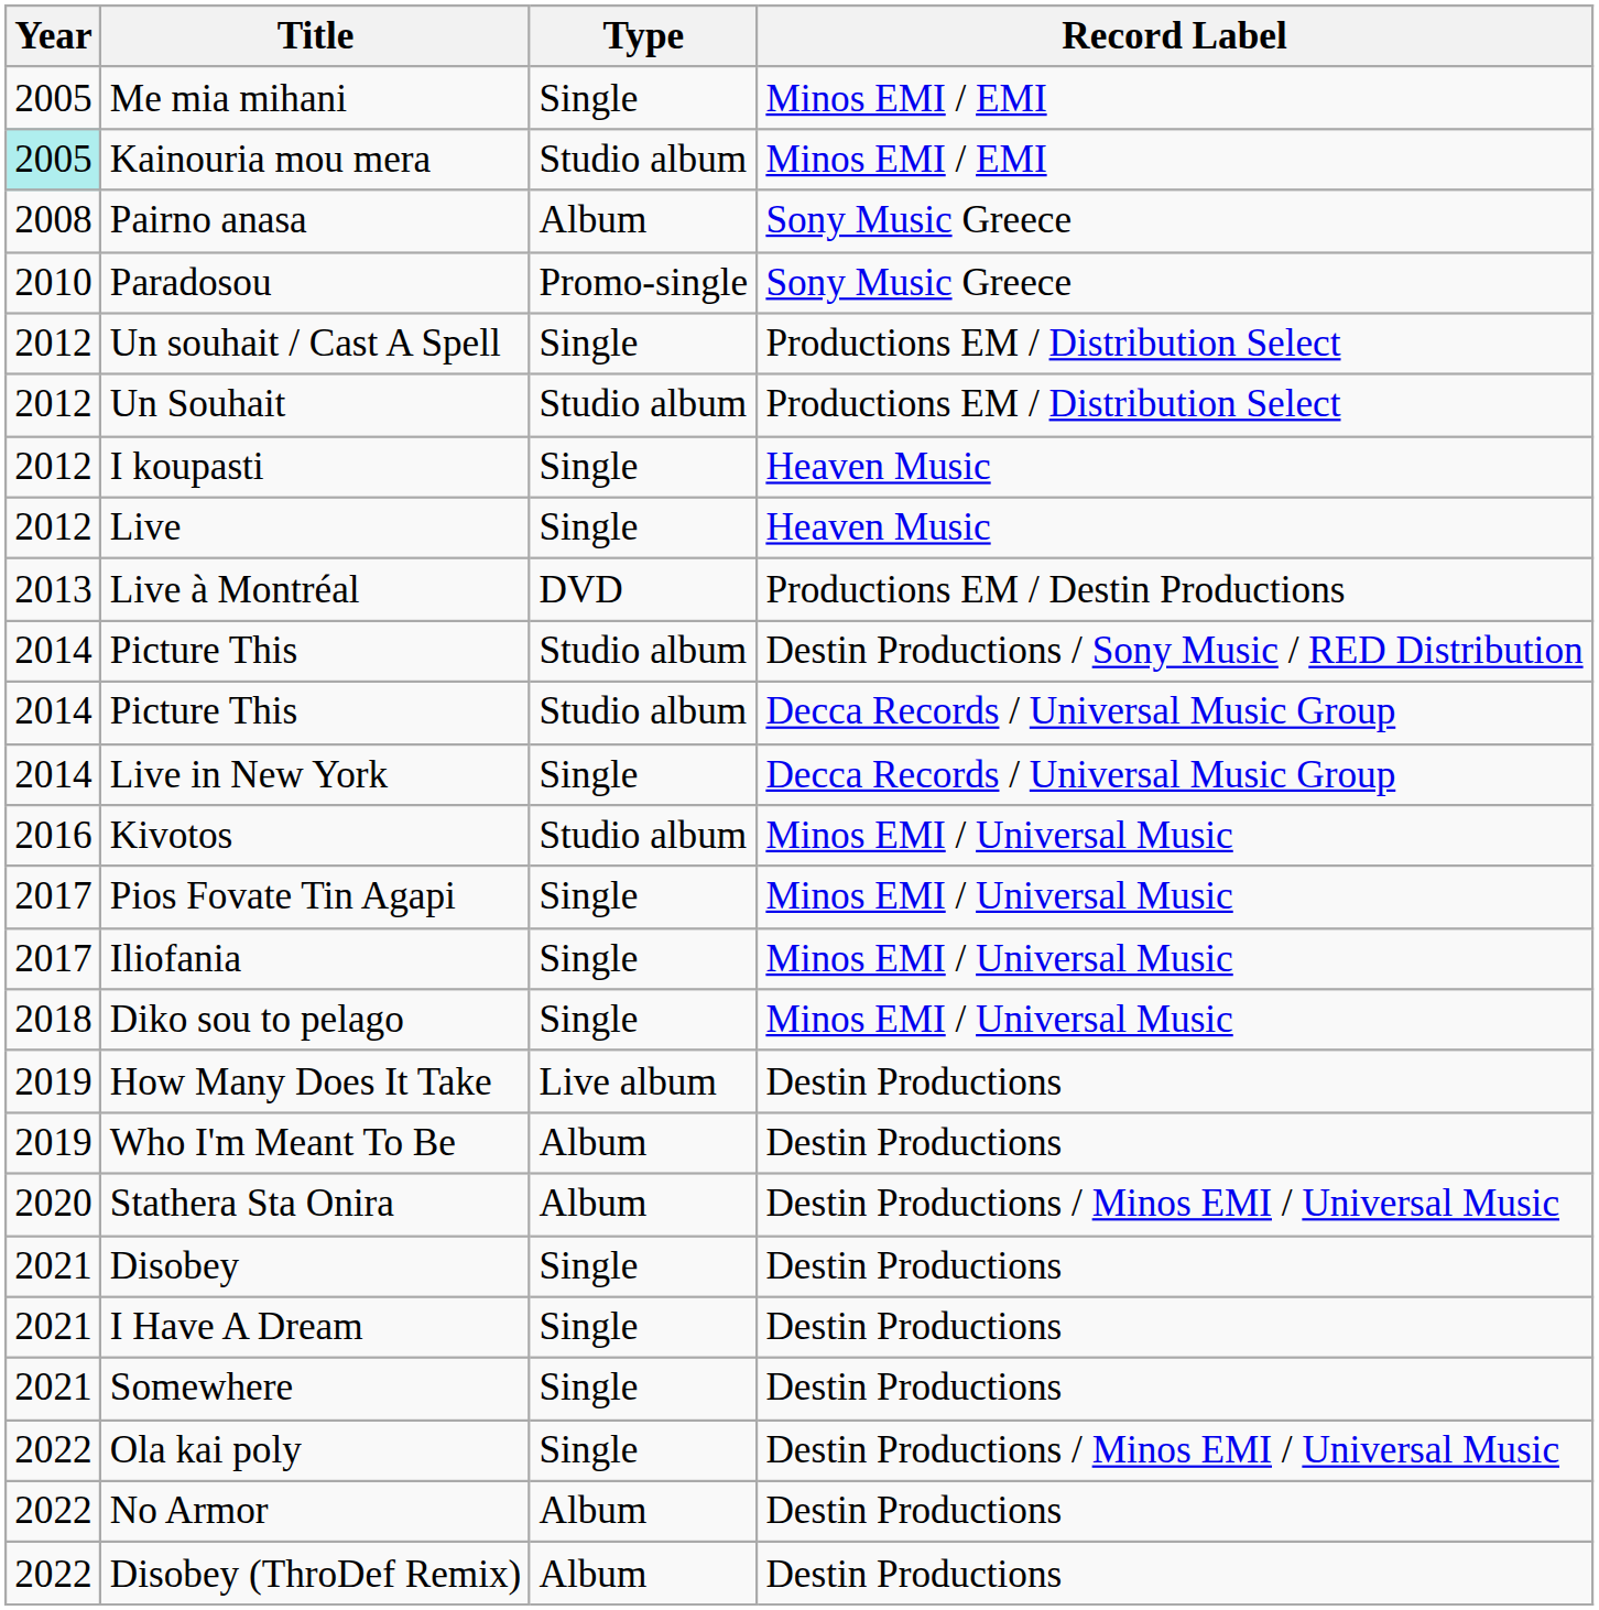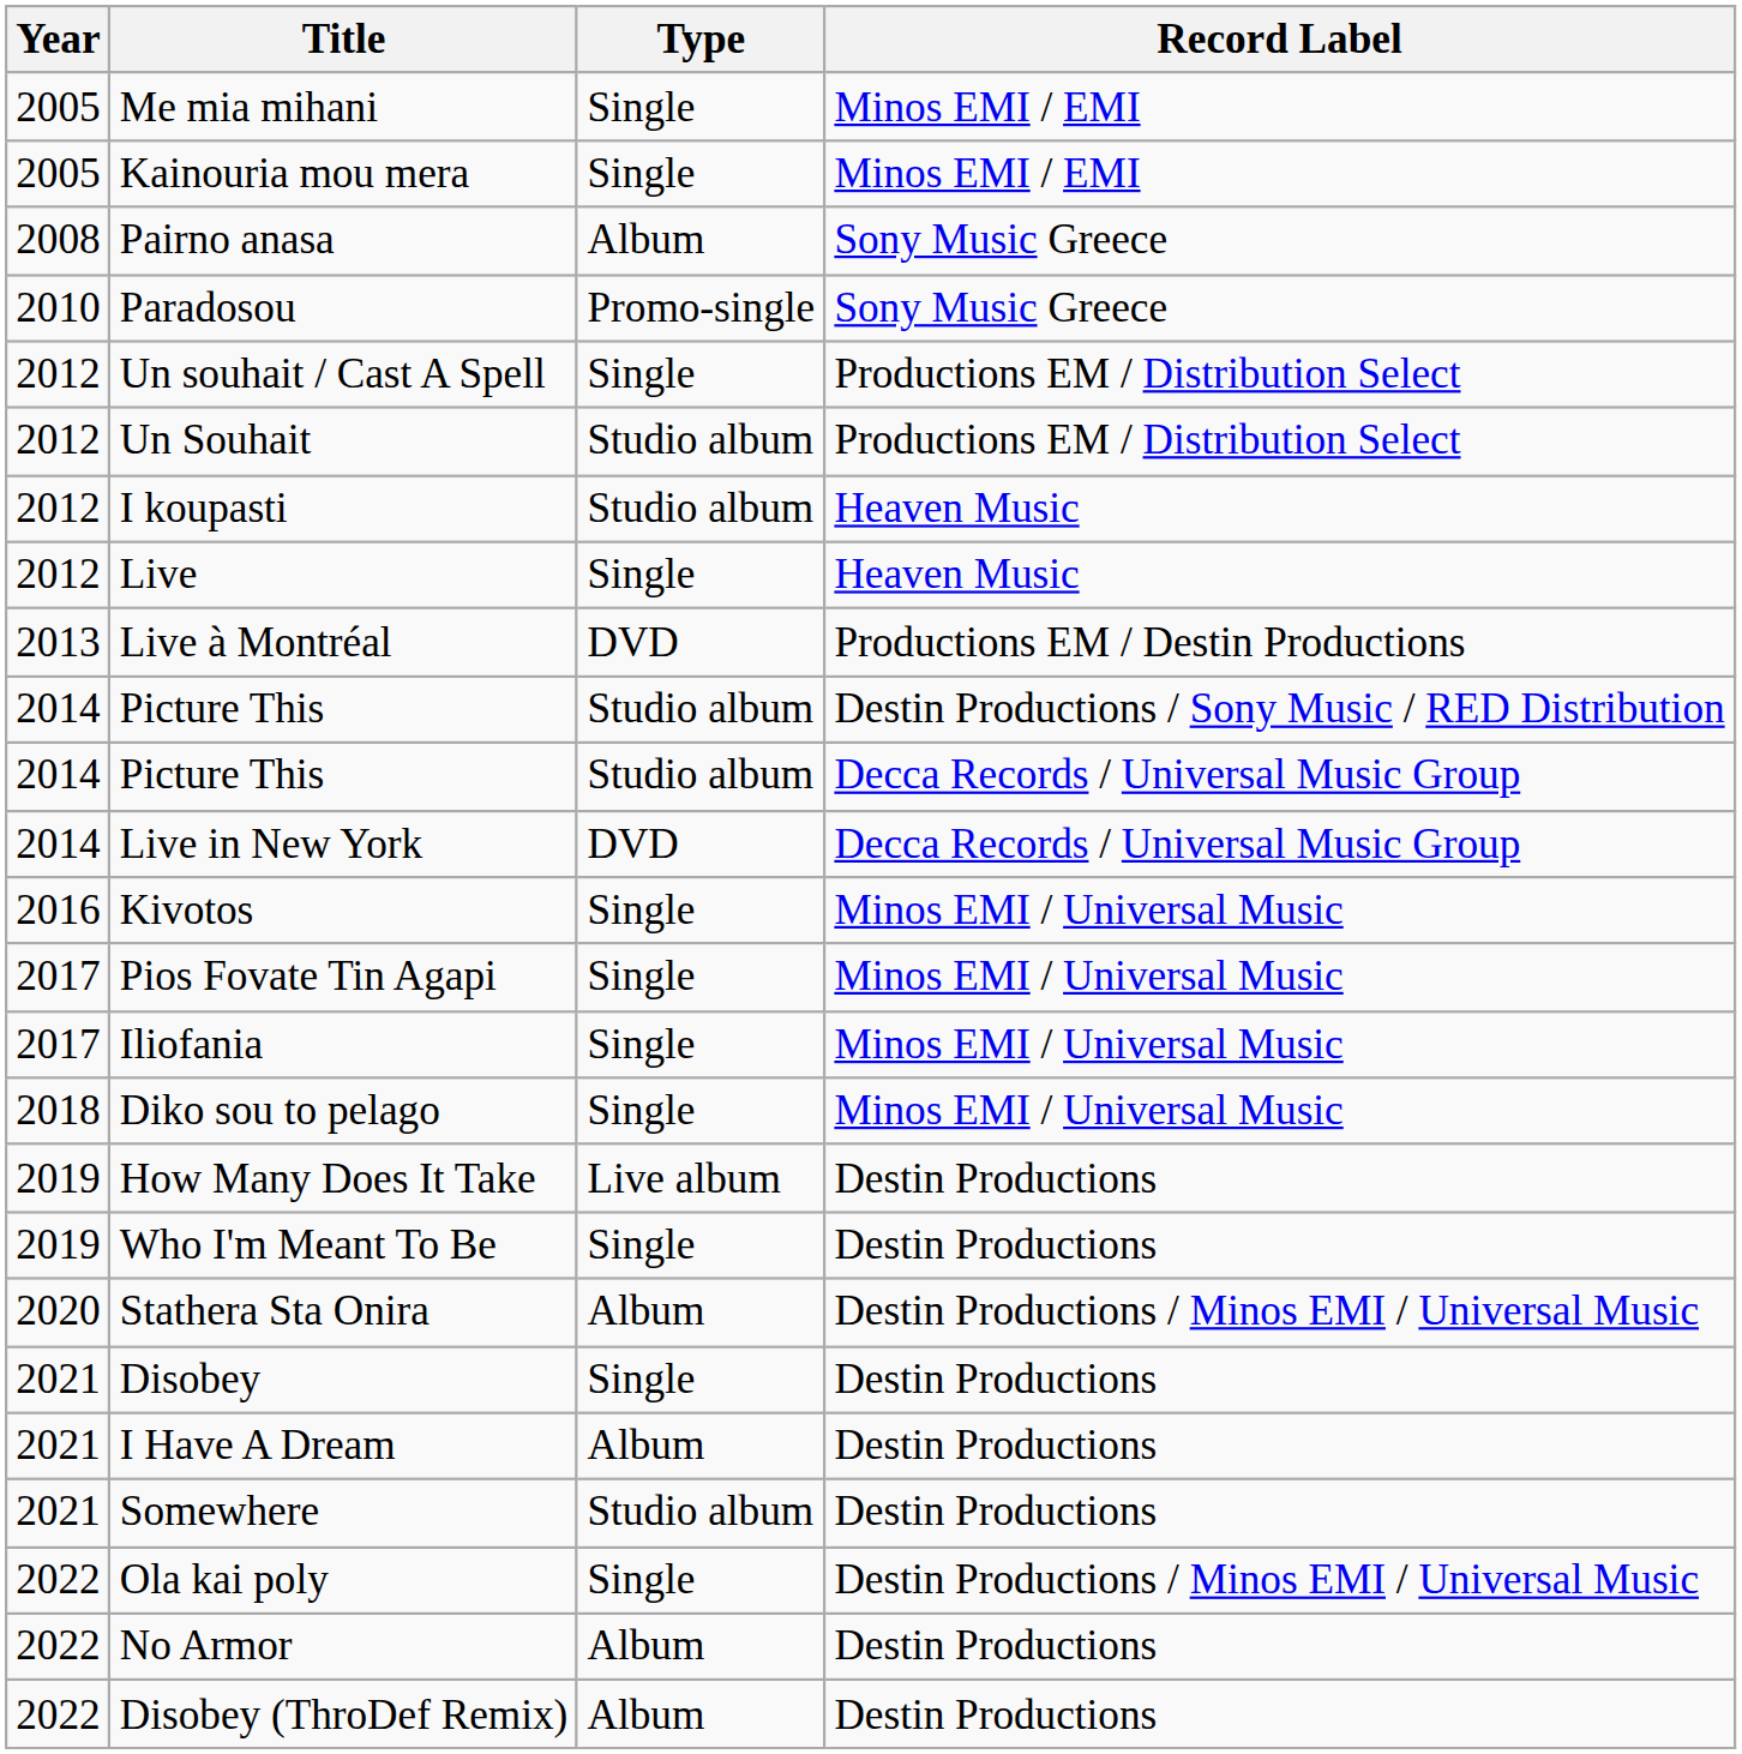 <table class="wikitable">
 <tr>
 <th>Year</th>
 <th>Title</th>
 <th>Type</th>
 <th>Record Label</th>
 </tr>
 <tr>
 <td>2005</td>
 <td>Me mia mihani</td>
 <td>Single</td>
 <td><a href='#'>Minos EMI</a> / <a href='#'>EMI</a></td>
 </tr>
 <tr>
-<td style="background: paleturquoise;">2005</td>
+<td>2005</td>
 <td>Kainouria mou mera</td>
-<td>Studio album</td>
+<td>Single</td>
 <td><a href='#'>Minos EMI</a> / <a href='#'>EMI</a></td>
 </tr>
 <tr>
 <td>2008</td>
 <td>Pairno anasa</td>
 <td>Album</td>
 <td><a href='#'>Sony Music</a> Greece</td>
 </tr>
 <tr>
 <td>2010</td>
 <td>Paradosou</td>
 <td>Promo-single</td>
 <td><a href='#'>Sony Music</a> Greece</td>
 </tr>
 <tr>
 <td>2012</td>
 <td>Un souhait / Cast A Spell</td>
 <td>Single</td>
 <td>Productions EM / <a href='#'>Distribution Select</a></td>
 </tr>
 <tr>
 <td>2012</td>
 <td>Un Souhait</td>
 <td>Studio album</td>
 <td>Productions EM / <a href='#'>Distribution Select</a></td>
 </tr>
 <tr>
 <td>2012</td>
 <td>I koupasti</td>
-<td>Single</td>
+<td>Studio album</td>
 <td><a href='#'>Heaven Music</a></td>
 </tr>
 <tr>
 <td>2012</td>
 <td>Live</td>
 <td>Single</td>
 <td><a href='#'>Heaven Music</a></td>
 </tr>
 <tr>
 <td>2013</td>
 <td>Live à Montréal</td>
 <td>DVD</td>
 <td>Productions EM / Destin Productions</td>
 </tr>
 <tr>
 <td>2014</td>
 <td>Picture This</td>
 <td>Studio album</td>
 <td>Destin Productions / <a href='#'>Sony Music</a> / <a href='#'>RED Distribution</a></td>
 </tr>
 <tr>
 <td>2014</td>
 <td>Picture This</td>
 <td>Studio album</td>
 <td><a href='#'>Decca Records</a> / <a href='#'>Universal Music Group</a></td>
 </tr>
 <tr>
 <td>2014</td>
 <td>Live in New York</td>
-<td>Single</td>
+<td>DVD</td>
 <td><a href='#'>Decca Records</a> / <a href='#'>Universal Music Group</a></td>
 </tr>
 <tr>
 <td>2016</td>
 <td>Kivotos</td>
-<td>Studio album</td>
+<td>Single</td>
 <td><a href='#'>Minos EMI</a> / <a href='#'>Universal Music</a></td>
 </tr>
 <tr>
 <td>2017</td>
 <td>Pios Fovate Tin Agapi</td>
 <td>Single</td>
 <td><a href='#'>Minos EMI</a> / <a href='#'>Universal Music</a></td>
 </tr>
 <tr>
 <td>2017</td>
 <td>Iliofania</td>
 <td>Single</td>
 <td><a href='#'>Minos EMI</a> / <a href='#'>Universal Music</a></td>
 </tr>
 <tr>
 <td>2018</td>
 <td>Diko sou to pelago</td>
 <td>Single</td>
 <td><a href='#'>Minos EMI</a> / <a href='#'>Universal Music</a></td>
 </tr>
 <tr>
 <td>2019</td>
 <td>How Many Does It Take</td>
 <td>Live album</td>
 <td>Destin Productions</td>
 </tr>
 <tr>
 <td>2019</td>
 <td>Who I'm Meant To Be</td>
-<td>Album</td>
+<td>Single</td>
 <td>Destin Productions</td>
 </tr>
 <tr>
 <td>2020</td>
 <td>Stathera Sta Onira</td>
 <td>Album</td>
 <td>Destin Productions / <a href='#'>Minos EMI</a> / <a href='#'>Universal Music</a></td>
 </tr>
 <tr>
 <td>2021</td>
 <td>Disobey</td>
 <td>Single</td>
 <td>Destin Productions</td>
 </tr>
 <tr>
 <td>2021</td>
 <td>I Have A Dream</td>
-<td>Single</td>
+<td>Album</td>
 <td>Destin Productions</td>
 </tr>
 <tr>
 <td>2021</td>
 <td>Somewhere</td>
-<td>Single</td>
+<td>Studio album</td>
 <td>Destin Productions</td>
 </tr>
 <tr>
 <td>2022</td>
 <td>Ola kai poly</td>
 <td>Single</td>
 <td>Destin Productions / <a href='#'>Minos EMI</a> / <a href='#'>Universal Music</a></td>
 </tr>
 <tr>
 <td>2022</td>
 <td>No Armor</td>
 <td>Album</td>
 <td>Destin Productions</td>
 </tr>
 <tr>
 <td>2022</td>
 <td>Disobey (ThroDef Remix)</td>
 <td>Album</td>
 <td>Destin Productions</td>
 </tr>
 </table>
